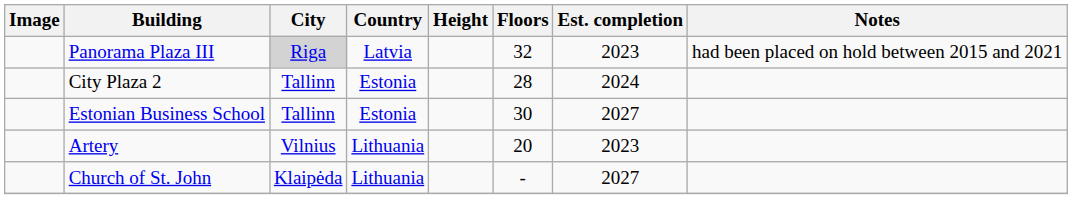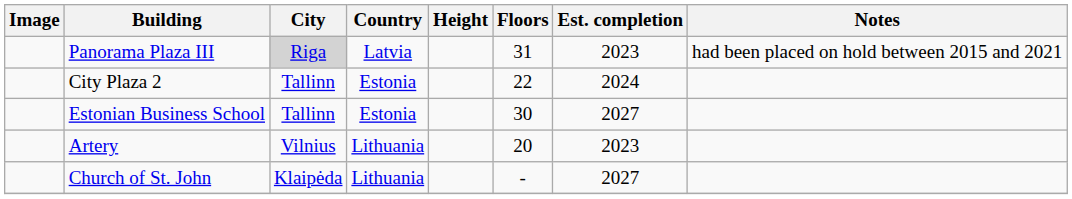 <table style="font-size: 90%; text-align: center;" class="wikitable sortable">
 <tr>
 <th>Image</th>
 <th>Building</th>
 <th>City</th>
 <th>Country</th>
 <th>Height</th>
 <th>Floors</th>
 <th>Est. completion</th>
 <th>Notes</th>
 </tr>
 <tr>
 <td></td>
 <td align=left><a href='#'>Panorama Plaza III</a></td>
 <td style="background: lightgrey;"><a href='#'>Riga</a></td>
 <td><a href='#'>Latvia</a></td>
 <td></td>
-<td>32</td>
+<td>31</td>
 <td>2023</td>
 <td>had been placed on hold between 2015 and 2021</td>
 </tr>
 <tr>
 <td></td>
 <td align=left>City Plaza 2</td>
 <td><a href='#'>Tallinn</a></td>
 <td><a href='#'>Estonia</a></td>
 <td></td>
-<td>28</td>
+<td>22</td>
 <td>2024</td>
 <td></td>
 </tr>
 <tr>
 <td></td>
 <td align=left><a href='#'>Estonian Business School</a></td>
 <td><a href='#'>Tallinn</a></td>
 <td><a href='#'>Estonia</a></td>
 <td></td>
 <td>30</td>
 <td>2027</td>
 <td></td>
 </tr>
 <tr>
 <td></td>
 <td align=left><a href='#'>Artery</a></td>
 <td><a href='#'>Vilnius</a></td>
 <td><a href='#'>Lithuania</a></td>
 <td></td>
 <td>20</td>
 <td>2023</td>
 <td></td>
 </tr>
 <tr>
 <td></td>
 <td align=left><a href='#'>Church of St. John</a></td>
 <td><a href='#'>Klaipėda</a></td>
 <td><a href='#'>Lithuania</a></td>
 <td></td>
 <td>-</td>
 <td>2027</td>
 <td></td>
 </tr>
 <tr>
 </tr>
 </table>
